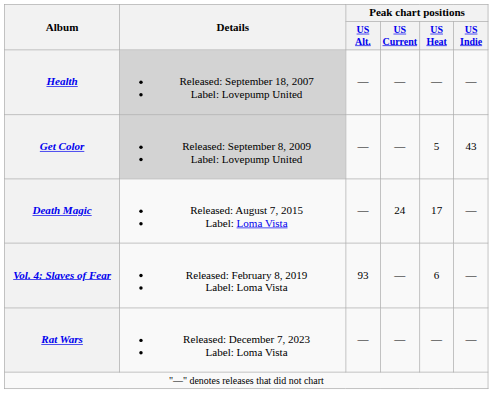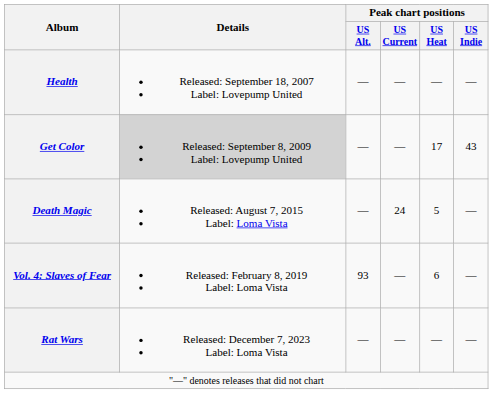 <table class="wikitable plainrowheaders" style="text-align:center;" border="1">
 <tr>
 <th scope="col" rowspan="2" style="width:10em;">Album</th>
 <th scope="col" rowspan="2" style="width:20em;">Details</th>
 <th scope="col" colspan="4">Peak chart positions</th>
 </tr>
 <tr>
 <th scope="col" style="width:3em;font-size:90%;"><a href='#'>US<br>Alt.</a><br></th>
 <th scope="col" style="width:3em;font-size:90%;"><a href='#'>US<br>Current</a><br></th>
 <th scope="col" style="width:3em;font-size:90%;"><a href='#'>US<br>Heat</a><br></th>
 <th scope="col" style="width:3em;font-size:90%;"><a href='#'>US<br>Indie</a><br></th>
 </tr>
 <tr>
 <th scope="row"><em><a href='#'>Health</a></em></th>
-<td style="background: lightgrey;"><br><ul><li>Released: September 18, 2007</li><li>Label: Lovepump United</li></ul></td>
+<td><br><ul><li>Released: September 18, 2007</li><li>Label: Lovepump United</li></ul></td>
 <td>—</td>
 <td>—</td>
 <td>—</td>
 <td>—</td>
 </tr>
 <tr>
 <th scope="row"><em><a href='#'>Get Color</a></em></th>
 <td style="background: lightgrey;"><br><ul><li>Released: September 8, 2009</li><li>Label: Lovepump United</li></ul></td>
 <td>—</td>
 <td>—</td>
-<td>5</td>
+<td>17</td>
 <td>43</td>
 </tr>
 <tr>
 <th scope="row"><em><a href='#'>Death Magic</a></em></th>
 <td><br><ul><li>Released: August 7, 2015</li><li>Label: <a href='#'>Loma Vista</a></li></ul></td>
 <td>—</td>
 <td>24</td>
-<td>17</td>
+<td>5</td>
 <td>—</td>
 </tr>
 <tr>
 <th scope="row"><em><a href='#'>Vol. 4: Slaves of Fear</a></em></th>
 <td><br><ul><li>Released: February 8, 2019</li><li>Label: Loma Vista</li></ul></td>
 <td>93</td>
 <td>—</td>
 <td>6</td>
 <td>—</td>
 </tr>
 <tr>
 <th scope="row"><em><a href='#'>Rat Wars</a></em></th>
 <td><br><ul><li>Released: December 7, 2023</li><li>Label: Loma Vista</li></ul></td>
 <td>—</td>
 <td>—</td>
 <td>—</td>
 <td>—</td>
 </tr>
 <tr>
 <td colspan="14" style="font-size:90%">"—" denotes releases that did not chart</td>
 </tr>
 </table>
